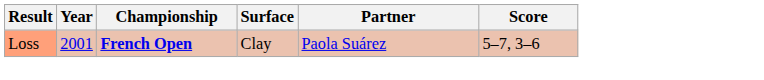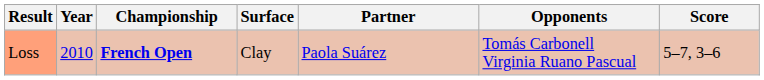 <table class="sortable wikitable">
 <tr>
 <th style="width:40px">Result</th>
 <th style="width:30px">Year</th>
 <th style="width:130px">Championship</th>
 <th style="width:50px">Surface</th>
 <th style="width:170px">Partner</th>
+<th style="width:170px">Opponents</th>
 <th style="width:90px"  class="unsortable">Score</th>
 </tr>
 <tr style="background:#ebc2af;">
 <td style="background:#ffa07a;">Loss</td>
-<td><a href='#'>2001</a></td>
+<td><a href='#'>2010</a></td>
 <td><strong><a href='#'>French Open</a></strong></td>
 <td>Clay</td>
 <td> <a href='#'>Paola Suárez</a></td>
+<td> <a href='#'>Tomás Carbonell</a><br> <a href='#'>Virginia Ruano Pascual</a></td>
 <td>5–7, 3–6</td>
 </tr>
 </table>
